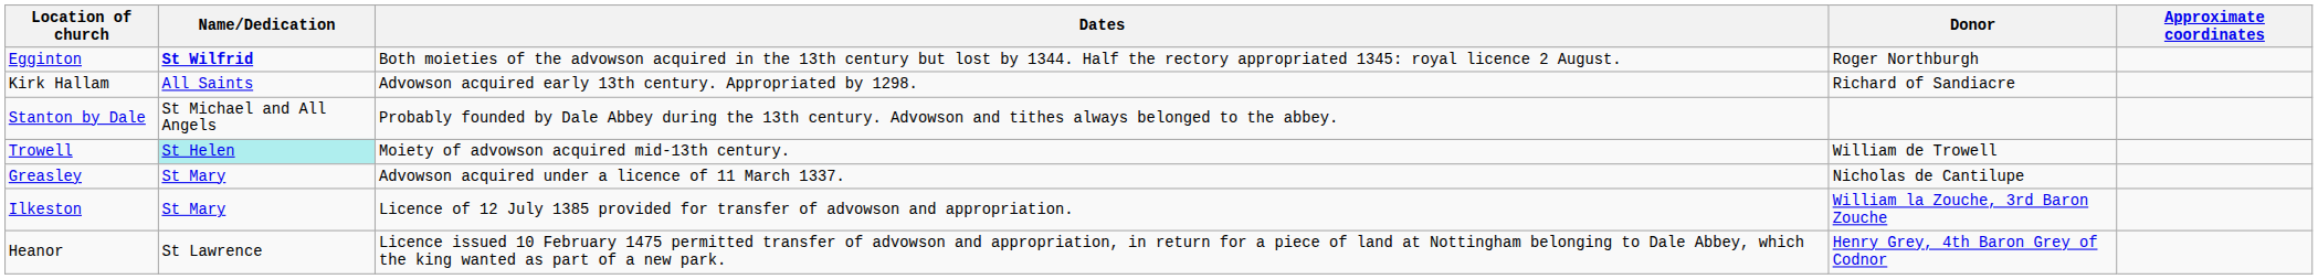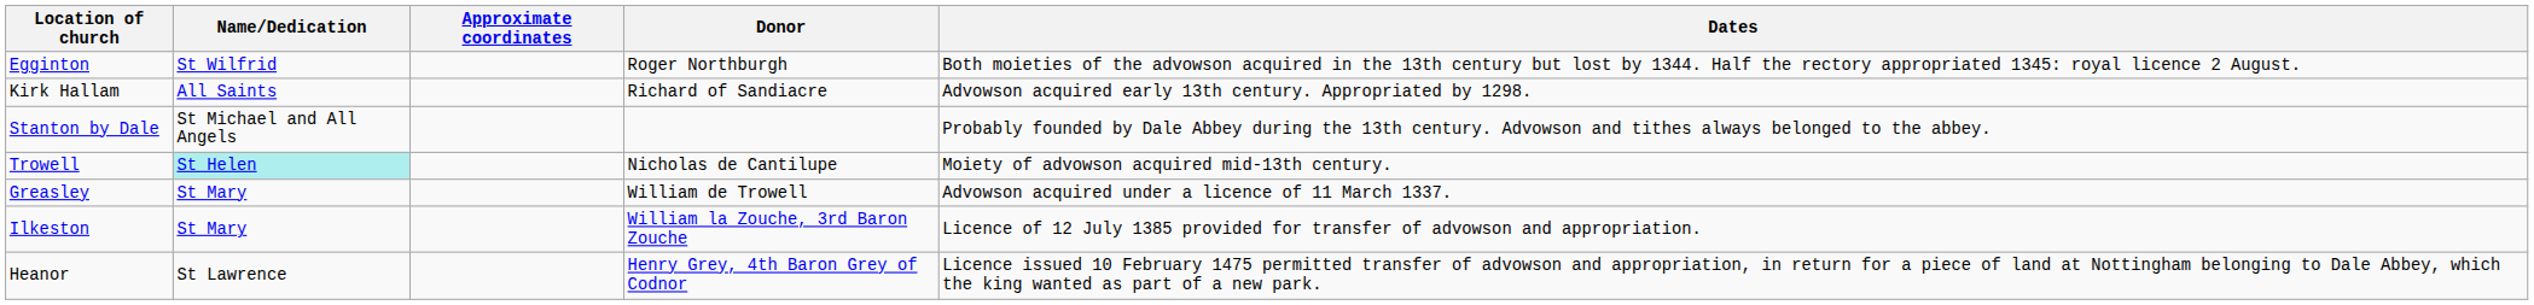 <table class="wikitable">
 <tr>
 <th>Location of church</th>
 <th>Name/Dedication</th>
+<th><a href='#'>Approximate coordinates</a></th>
+<th>Donor</th>
 <th>Dates</th>
-<th>Donor</th>
-<th><a href='#'>Approximate coordinates</a></th>
 </tr>
 <tr>
 <td><a href='#'>Egginton</a></td>
-<td><strong><a href='#'>St Wilfrid</a></strong></td>
+<td><a href='#'>St Wilfrid</a></td>
+<td></td>
+<td>Roger Northburgh</td>
 <td>Both moieties of the advowson acquired in the 13th century but lost by 1344. Half the rectory appropriated 1345: royal licence 2 August.</td>
-<td>Roger Northburgh</td>
-<td></td>
 </tr>
 <tr>
 <td>Kirk Hallam</td>
 <td><a href='#'>All Saints</a></td>
+<td></td>
+<td>Richard of Sandiacre</td>
 <td>Advowson acquired early 13th century. Appropriated by 1298.</td>
-<td>Richard of Sandiacre</td>
-<td></td>
 </tr>
 <tr>
 <td><a href='#'>Stanton by Dale</a></td>
 <td>St Michael and All Angels</td>
-<td>Probably founded by Dale Abbey during the 13th century. Advowson and tithes always belonged to the abbey.</td>
 <td></td>
 <td></td>
+<td>Probably founded by Dale Abbey during the 13th century. Advowson and tithes always belonged to the abbey.</td>
 </tr>
 <tr>
 <td><a href='#'>Trowell</a></td>
 <td style="background: paleturquoise;"><a href='#'>St Helen</a></td>
+<td></td>
+<td>Nicholas de Cantilupe</td>
 <td>Moiety of advowson acquired mid-13th century.</td>
-<td>William de Trowell</td>
-<td></td>
 </tr>
 <tr>
 <td><a href='#'>Greasley</a></td>
 <td><a href='#'>St Mary</a></td>
+<td></td>
+<td>William de Trowell</td>
 <td>Advowson acquired under a licence of 11 March 1337.</td>
-<td>Nicholas de Cantilupe</td>
-<td></td>
 </tr>
 <tr>
 <td><a href='#'>Ilkeston</a></td>
 <td><a href='#'>St Mary</a></td>
+<td></td>
+<td><a href='#'>William la Zouche, 3rd Baron Zouche</a></td>
 <td>Licence of 12 July 1385 provided for transfer of advowson and appropriation.</td>
-<td><a href='#'>William la Zouche, 3rd Baron Zouche</a></td>
-<td></td>
 </tr>
 <tr>
 <td>Heanor</td>
 <td>St Lawrence</td>
+<td></td>
+<td><a href='#'>Henry Grey, 4th Baron Grey of Codnor</a></td>
 <td>Licence issued 10 February 1475 permitted transfer of advowson and appropriation, in return for a piece of land at Nottingham belonging to Dale Abbey, which the king wanted as part of a new park.</td>
-<td><a href='#'>Henry Grey, 4th Baron Grey of Codnor</a></td>
-<td></td>
 </tr>
 </table>
